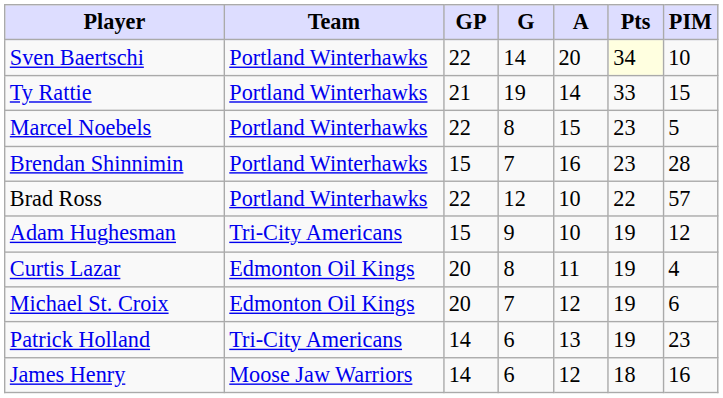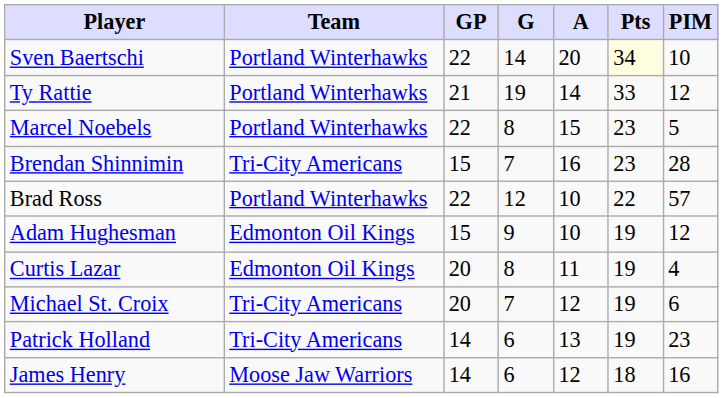 <table class="wikitable">
 <tr>
 <th style="background:#ddf; width:30%;">Player</th>
 <th style="background:#ddf; width:30%;">Team</th>
 <th style="background:#ddf; width:7.5%;">GP</th>
 <th style="background:#ddf; width:7.5%;">G</th>
 <th style="background:#ddf; width:7.5%;">A</th>
 <th style="background:#ddf; width:7.5%;">Pts</th>
 <th style="background:#ddf; width:7.5%;">PIM</th>
 </tr>
 <tr>
 <td><a href='#'>Sven Baertschi</a></td>
 <td><a href='#'>Portland Winterhawks</a></td>
 <td>22</td>
 <td>14</td>
 <td>20</td>
 <td style="background: lightyellow;">34</td>
 <td>10</td>
 </tr>
 <tr>
 <td><a href='#'>Ty Rattie</a></td>
 <td><a href='#'>Portland Winterhawks</a></td>
 <td>21</td>
 <td>19</td>
 <td>14</td>
 <td>33</td>
-<td>15</td>
+<td>12</td>
 </tr>
 <tr>
 <td><a href='#'>Marcel Noebels</a></td>
 <td><a href='#'>Portland Winterhawks</a></td>
 <td>22</td>
 <td>8</td>
 <td>15</td>
 <td>23</td>
 <td>5</td>
 </tr>
 <tr>
 <td><a href='#'>Brendan Shinnimin</a></td>
-<td><a href='#'>Portland Winterhawks</a></td>
+<td><a href='#'>Tri-City Americans</a></td>
 <td>15</td>
 <td>7</td>
 <td>16</td>
 <td>23</td>
 <td>28</td>
 </tr>
 <tr>
 <td>Brad Ross</td>
 <td><a href='#'>Portland Winterhawks</a></td>
 <td>22</td>
 <td>12</td>
 <td>10</td>
 <td>22</td>
 <td>57</td>
 </tr>
 <tr>
 <td><a href='#'>Adam Hughesman</a></td>
-<td><a href='#'>Tri-City Americans</a></td>
+<td><a href='#'>Edmonton Oil Kings</a></td>
 <td>15</td>
 <td>9</td>
 <td>10</td>
 <td>19</td>
 <td>12</td>
 </tr>
 <tr>
 <td><a href='#'>Curtis Lazar</a></td>
 <td><a href='#'>Edmonton Oil Kings</a></td>
 <td>20</td>
 <td>8</td>
 <td>11</td>
 <td>19</td>
 <td>4</td>
 </tr>
 <tr>
 <td><a href='#'>Michael St. Croix</a></td>
-<td><a href='#'>Edmonton Oil Kings</a></td>
+<td><a href='#'>Tri-City Americans</a></td>
 <td>20</td>
 <td>7</td>
 <td>12</td>
 <td>19</td>
 <td>6</td>
 </tr>
 <tr>
 <td><a href='#'>Patrick Holland</a></td>
 <td><a href='#'>Tri-City Americans</a></td>
 <td>14</td>
 <td>6</td>
 <td>13</td>
 <td>19</td>
 <td>23</td>
 </tr>
 <tr>
 <td><a href='#'>James Henry</a></td>
 <td><a href='#'>Moose Jaw Warriors</a></td>
 <td>14</td>
 <td>6</td>
 <td>12</td>
 <td>18</td>
 <td>16</td>
 </tr>
 </table>
